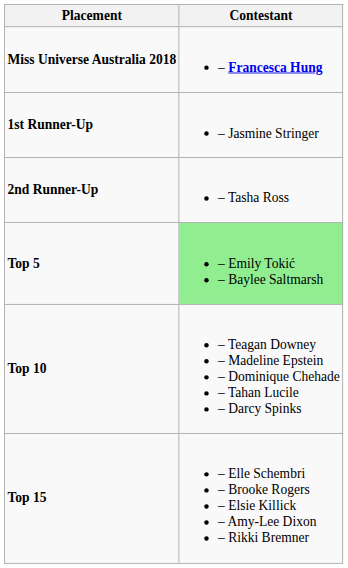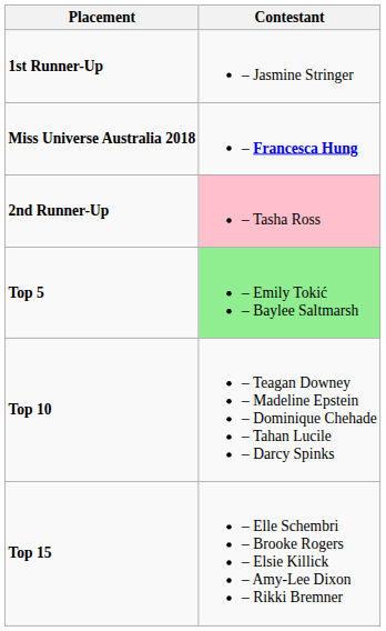 <table class="wikitable sortable" style="font-size: 95%;">
 <tr>
 <th>Placement</th>
 <th>Contestant</th>
 </tr>
 <tr>
+<td><strong>1st Runner-Up</strong></td>
+<td><br><ul><li><strong></strong> – Jasmine Stringer</li></ul></td>
+</tr>
+<tr>
 <td><strong>Miss Universe Australia 2018</strong></td>
 <td><br><ul><li><strong></strong> – <strong><a href='#'>Francesca Hung</a></strong></li></ul></td>
 </tr>
 <tr>
-<td><strong>1st Runner-Up</strong></td>
-<td><br><ul><li><strong></strong> – Jasmine Stringer</li></ul></td>
-</tr>
-<tr>
 <td><strong>2nd Runner-Up</strong></td>
-<td><br><ul><li><strong></strong> – Tasha Ross</li></ul></td>
+<td style="background: pink;"><br><ul><li><strong></strong> – Tasha Ross</li></ul></td>
 </tr>
 <tr>
 <td><strong>Top 5</strong></td>
 <td style="background: lightgreen;"><br><ul><li><strong></strong> – Emily Tokić</li><li><strong></strong> – Baylee Saltmarsh</li></ul></td>
 </tr>
 <tr>
 <td><strong>Top 10</strong></td>
 <td><br><ul><li><strong></strong> – Teagan Downey</li><li><strong></strong> – Madeline Epstein</li><li><strong></strong> – Dominique Chehade</li><li><strong></strong> – Tahan Lucile</li><li><strong></strong> – Darcy Spinks</li></ul></td>
 </tr>
 <tr>
 <td><strong>Top 15</strong></td>
 <td><br><ul><li><strong></strong> – Elle Schembri</li><li><strong></strong> – Brooke Rogers</li><li><strong></strong> – Elsie Killick</li><li><strong></strong> – Amy-Lee Dixon</li><li><strong></strong> – Rikki Bremner</li></ul></td>
 </tr>
 </table>
